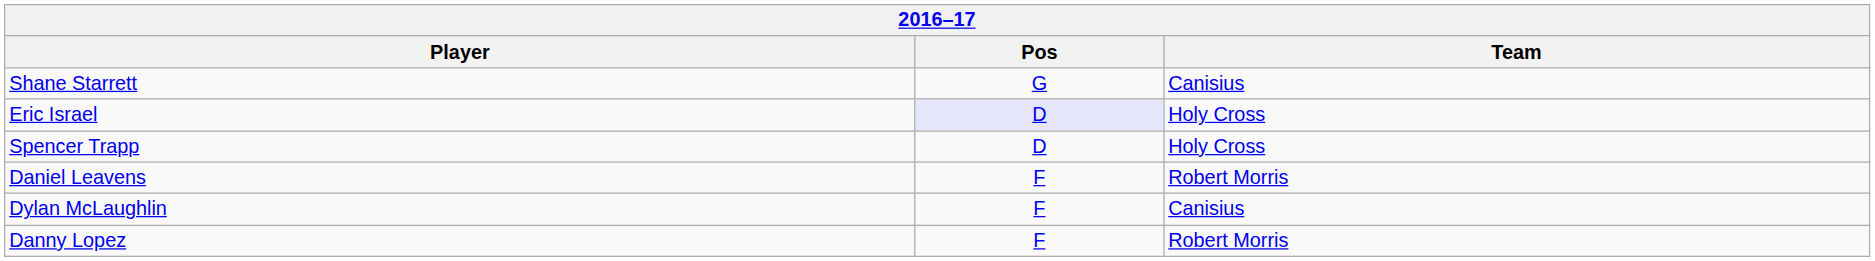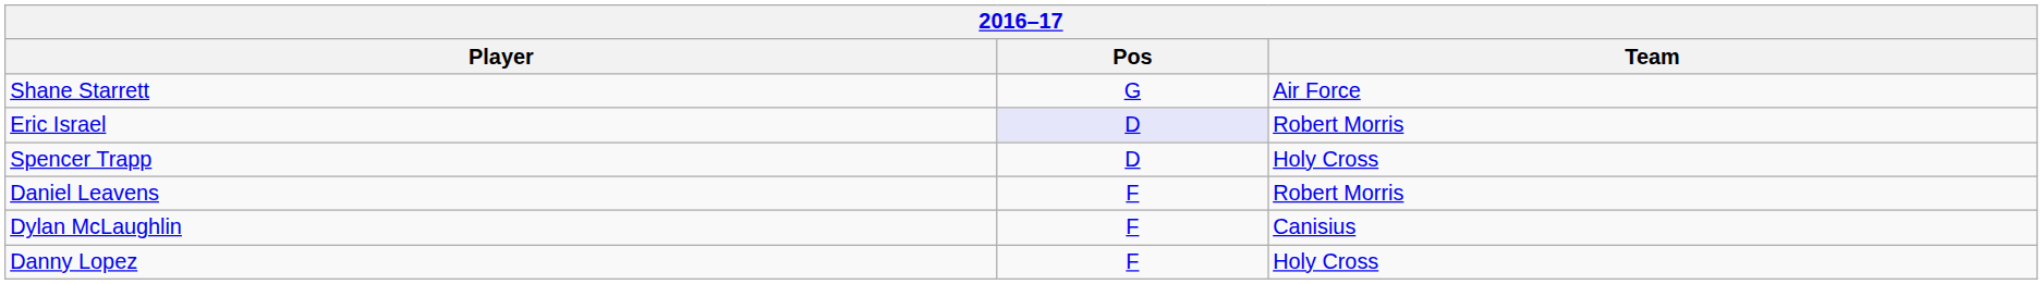 <table class="wikitable" width=95%>
 <tr>
 <th colspan=3><a href='#'>2016–17</a></th>
 </tr>
 <tr>
 <th>Player</th>
 <th>Pos</th>
 <th>Team</th>
 </tr>
 <tr>
 <td><a href='#'>Shane Starrett</a></td>
 <td style="text-align:center;"><a href='#'>G</a></td>
-<td><a href='#'>Canisius</a></td>
+<td><a href='#'>Air Force</a></td>
 </tr>
 <tr>
 <td><a href='#'>Eric Israel</a></td>
 <td style="background: lavender; text-align:center;"><a href='#'>D</a></td>
-<td><a href='#'>Holy Cross</a></td>
+<td><a href='#'>Robert Morris</a></td>
 </tr>
 <tr>
 <td><a href='#'>Spencer Trapp</a></td>
 <td style="text-align:center;"><a href='#'>D</a></td>
 <td><a href='#'>Holy Cross</a></td>
 </tr>
 <tr>
 <td><a href='#'>Daniel Leavens</a></td>
 <td style="text-align:center;"><a href='#'>F</a></td>
 <td><a href='#'>Robert Morris</a></td>
 </tr>
 <tr>
 <td><a href='#'>Dylan McLaughlin</a></td>
 <td style="text-align:center;"><a href='#'>F</a></td>
 <td><a href='#'>Canisius</a></td>
 </tr>
 <tr>
 <td><a href='#'>Danny Lopez</a></td>
 <td style="text-align:center;"><a href='#'>F</a></td>
-<td><a href='#'>Robert Morris</a></td>
+<td><a href='#'>Holy Cross</a></td>
 </tr>
 </table>
